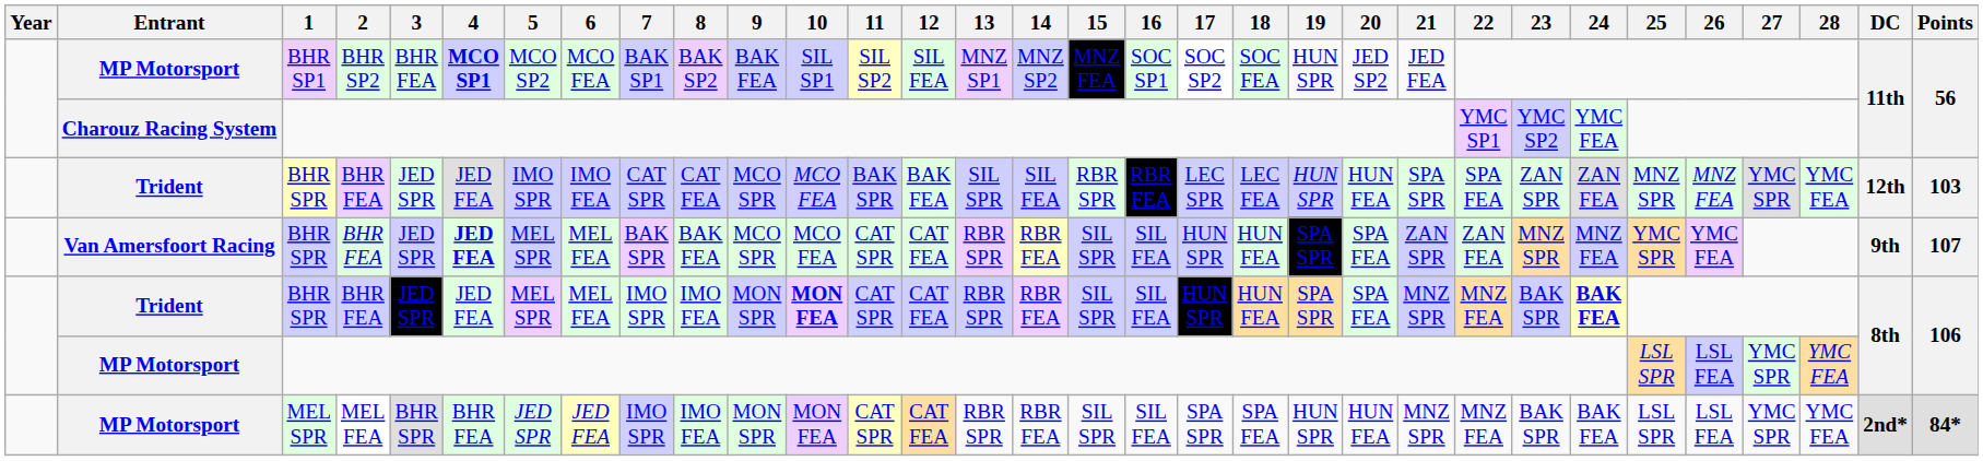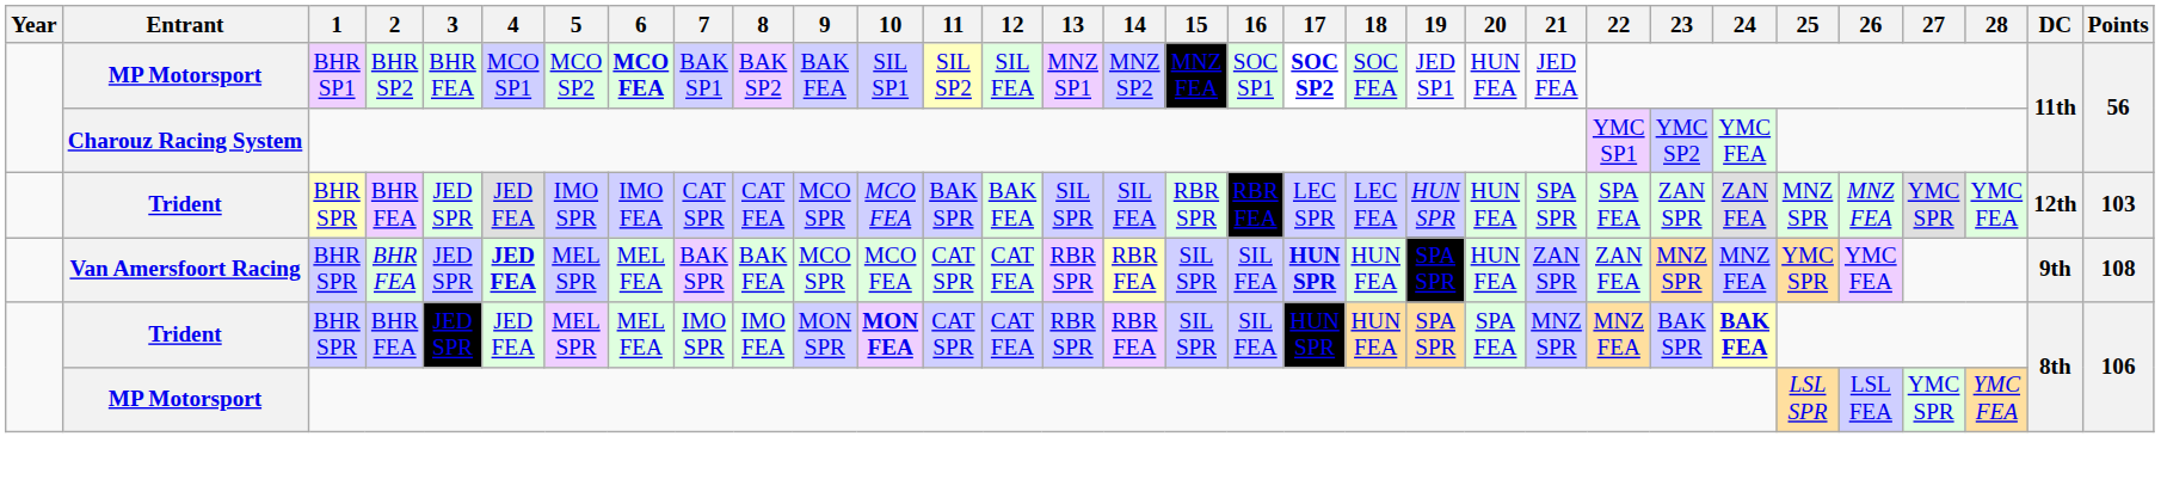 <table class="wikitable" style="text-align:center; font-size:85%;">
 <tr>
 <th scope="col">Year</th>
 <th scope="col">Entrant</th>
 <th scope="col">1</th>
 <th scope="col">2</th>
 <th scope="col">3</th>
 <th scope="col">4</th>
 <th scope="col">5</th>
 <th scope="col">6</th>
 <th scope="col">7</th>
 <th scope="col">8</th>
 <th scope="col">9</th>
 <th scope="col">10</th>
 <th scope="col">11</th>
 <th scope="col">12</th>
 <th scope="col">13</th>
 <th scope="col">14</th>
 <th scope="col">15</th>
 <th scope="col">16</th>
 <th scope="col">17</th>
 <th scope="col">18</th>
 <th scope="col">19</th>
 <th scope="col">20</th>
 <th scope="col">21</th>
 <th scope="col">22</th>
 <th scope="col">23</th>
 <th scope="col">24</th>
 <th scope="col">25</th>
 <th scope="col">26</th>
 <th scope="col">27</th>
 <th scope="col">28</th>
 <th scope="col">DC</th>
 <th scope="col">Points</th>
 </tr>
 <tr>
 <td scope="row" rowspan="2"></td>
 <th nowrap><a href='#'>MP Motorsport</a></th>
 <td style="background:#EFCFFF;"><a href='#'>BHR<br>SP1</a><br></td>
 <td style="background:#DFFFDF;"><a href='#'>BHR<br>SP2</a><br></td>
 <td style="background:#DFFFDF;"><a href='#'>BHR<br>FEA</a><br></td>
-<td style="background:#CFCFFF;"><strong><a href='#'>MCO<br>SP1</a><br></strong></td>
+<td style="background:#CFCFFF;"><a href='#'>MCO<br>SP1</a><br></td>
 <td style="background:#DFFFDF;"><a href='#'>MCO<br>SP2</a><br></td>
-<td style="background:#DFFFDF;"><a href='#'>MCO<br>FEA</a><br></td>
+<td style="background:#DFFFDF;"><strong><a href='#'>MCO<br>FEA</a><br></strong></td>
 <td style="background:#CFCFFF;"><a href='#'>BAK<br>SP1</a><br></td>
 <td style="background:#EFCFFF;"><a href='#'>BAK<br>SP2</a><br></td>
 <td style="background:#CFCFFF;"><a href='#'>BAK<br>FEA</a><br></td>
 <td style="background:#CFCFFF;"><a href='#'>SIL<br>SP1</a><br></td>
 <td style="background:#FFFFBF;"><a href='#'>SIL<br>SP2</a><br></td>
 <td style="background:#DFFFDF;"><a href='#'>SIL<br>FEA</a><br></td>
 <td style="background:#EFCFFF;"><a href='#'>MNZ<br>SP1</a><br></td>
 <td style="background:#CFCFFF;"><a href='#'>MNZ<br>SP2</a><br></td>
 <td style="background:#000000; color:#FFFFFF;"><a href='#'><span>MNZ<br>FEA</span></a><br></td>
 <td style="background:#DFFFDF;"><a href='#'>SOC<br>SP1</a><br></td>
-<td style="background:#FFFFFF;"><a href='#'>SOC<br>SP2</a><br></td>
+<td style="background:#FFFFFF;"><strong><a href='#'>SOC<br>SP2</a><br></strong></td>
 <td style="background:#DFFFDF;"><a href='#'>SOC<br>FEA</a><br></td>
-<td><a href='#'>HUN<br>SPR</a></td>
-<td><a href='#'>JED<br>SP2</a></td>
+<td><a href='#'>JED<br>SP1</a></td>
+<td><a href='#'>HUN<br>FEA</a></td>
 <td><a href='#'>JED<br>FEA</a></td>
 <td colspan=7></td>
 <th rowspan="2">11th</th>
 <th rowspan="2">56</th>
 </tr>
 <tr>
 <th nowrap><a href='#'>Charouz Racing System</a></th>
 <td colspan=21></td>
 <td style="background:#EFCFFF;"><a href='#'>YMC<br>SP1</a><br></td>
 <td style="background:#CFCFFF;"><a href='#'>YMC<br>SP2</a><br></td>
 <td style="background:#DFFFDF;"><a href='#'>YMC<br>FEA</a><br></td>
 <td colspan=4></td>
 </tr>
 <tr>
 <td scope="row"></td>
 <th><a href='#'>Trident</a></th>
 <td style="background:#FFFFBF;"><a href='#'>BHR<br>SPR</a><br></td>
 <td style="background:#EFCFFF;"><a href='#'>BHR<br>FEA</a><br></td>
 <td style="background:#DFFFDF;"><a href='#'>JED<br>SPR</a> <br></td>
 <td style="background:#DFDFDF;"><a href='#'>JED<br>FEA</a> <br></td>
 <td style="background:#CFCFFF;"><a href='#'>IMO<br>SPR</a><br></td>
 <td style="background:#CFCFFF;"><a href='#'>IMO<br>FEA</a><br></td>
 <td style="background:#CFCFFF;"><a href='#'>CAT<br>SPR</a><br></td>
 <td style="background:#CFCFFF;"><a href='#'>CAT<br>FEA</a><br></td>
 <td style="background:#CFCFFF;"><a href='#'>MCO<br>SPR</a><br></td>
 <td style="background:#CFCFFF;"><em><a href='#'>MCO<br>FEA</a></em><br></td>
 <td style="background:#CFCFFF;"><a href='#'>BAK<br>SPR</a><br></td>
 <td style="background:#DFFFDF;"><a href='#'>BAK<br>FEA</a><br></td>
 <td style="background:#CFCFFF;"><a href='#'>SIL<br>SPR</a><br></td>
 <td style="background:#CFCFFF;"><a href='#'>SIL<br>FEA</a><br></td>
 <td style="background:#DFFFDF;"><a href='#'>RBR<br>SPR</a><br></td>
 <td style="background:#000000; color:#FFFFFF;"><a href='#'><span>RBR<br>FEA</span></a><br></td>
 <td style="background:#CFCFFF;"><a href='#'>LEC<br>SPR</a><br></td>
 <td style="background:#CFCFFF;"><a href='#'>LEC<br>FEA</a><br></td>
 <td style="background:#CFCFFF;"><em><a href='#'>HUN<br>SPR</a></em><br></td>
 <td style="background:#DFFFDF;"><a href='#'>HUN<br>FEA</a><br></td>
 <td style="background:#DFFFDF;"><a href='#'>SPA<br>SPR</a><br></td>
 <td style="background:#DFFFDF;"><a href='#'>SPA<br>FEA</a><br></td>
 <td style="background:#DFFFDF;"><a href='#'>ZAN<br>SPR</a><br></td>
 <td style="background:#DFDFDF;"><a href='#'>ZAN<br>FEA</a> <br></td>
 <td style="background:#DFFFDF;"><a href='#'>MNZ<br>SPR</a><br></td>
 <td style="background:#DFFFDF;"><a href='#'><em>MNZ<br>FEA</em></a><br></td>
 <td style="background:#DFDFDF;"><a href='#'>YMC<br>SPR</a><br></td>
 <td style="background:#DFFFDF;"><a href='#'>YMC<br>FEA</a><br></td>
 <th>12th</th>
 <th>103</th>
 </tr>
 <tr>
 <td scope="row"></td>
 <th nowrap><a href='#'>Van Amersfoort Racing</a></th>
 <td style="background:#CFCFFF;"><a href='#'>BHR<br>SPR</a><br></td>
 <td style="background:#DFFFDF;"><em><a href='#'>BHR<br>FEA</a></em><br></td>
 <td style="background:#CFCFFF;"><a href='#'>JED<br>SPR</a><br></td>
 <td style="background:#DFFFDF;"><strong><a href='#'>JED<br>FEA</a><br></strong></td>
 <td style="background:#CFCFFF;"><a href='#'>MEL<br>SPR</a><br></td>
 <td style="background:#DFFFDF;"><a href='#'>MEL<br>FEA</a><br></td>
 <td style="background:#EFCFFF;"><a href='#'>BAK<br>SPR</a><br></td>
 <td style="background:#DFFFDF;"><a href='#'>BAK<br>FEA</a><br></td>
 <td style="background:#DFFFDF;"><a href='#'>MCO<br>SPR</a><br></td>
 <td style="background:#DFFFDF;"><a href='#'>MCO<br>FEA</a><br></td>
 <td style="background:#DFFFDF;"><a href='#'>CAT<br>SPR</a><br></td>
 <td style="background:#DFFFDF;"><a href='#'>CAT<br>FEA</a><br></td>
 <td style="background:#EFCFFF;"><a href='#'>RBR<br>SPR</a><br></td>
 <td style="background:#FFFFBF;"><a href='#'>RBR<br>FEA</a><br></td>
 <td style="background:#CFCFFF;"><a href='#'>SIL<br>SPR</a><br></td>
 <td style="background:#CFCFFF;"><a href='#'>SIL<br>FEA</a><br></td>
-<td style="background:#CFCFFF;"><a href='#'>HUN<br>SPR</a><br></td>
+<td style="background:#CFCFFF;"><strong><a href='#'>HUN<br>SPR</a><br></strong></td>
 <td style="background:#DFFFDF;"><a href='#'>HUN<br>FEA</a><br></td>
 <td style="background:#000000; color:#FFFFFF;"><a href='#'><span>SPA<br>SPR</span></a><br></td>
-<td style="background:#DFFFDF;"><a href='#'>SPA<br>FEA</a><br></td>
+<td style="background:#DFFFDF;"><a href='#'>HUN<br>FEA</a><br></td>
 <td style="background:#CFCFFF;"><a href='#'>ZAN<br>SPR</a><br></td>
 <td style="background:#DFFFDF;"><a href='#'>ZAN<br>FEA</a><br></td>
 <td style="background:#FFDF9F;"><a href='#'>MNZ<br>SPR</a><br></td>
 <td style="background:#CFCFFF;"><a href='#'>MNZ<br>FEA</a><br></td>
 <td style="background:#FFDF9F;"><a href='#'>YMC<br>SPR</a><br></td>
 <td style="background:#EFCFFF;"><a href='#'>YMC<br>FEA</a><br></td>
 <td colspan=2></td>
 <th>9th</th>
-<th>107</th>
+<th>108</th>
 </tr>
 <tr>
 <td scope="row" rowspan="2"></td>
 <th><a href='#'>Trident</a></th>
 <td style="background:#CFCFFF;"><a href='#'>BHR<br>SPR</a><br></td>
 <td style="background:#CFCFFF;"><a href='#'>BHR<br>FEA</a><br></td>
 <td style="background:#000000; color:#FFFFFF;"><a href='#'><span>JED<br>SPR</span></a><br></td>
 <td style="background:#DFFFDF;"><a href='#'>JED<br>FEA</a><br></td>
 <td style="background:#EFCFFF;"><a href='#'>MEL<br>SPR</a><br></td>
 <td style="background:#DFFFDF;"><a href='#'>MEL<br>FEA</a><br></td>
 <td style="background:#DFFFDF;"><a href='#'>IMO<br>SPR</a><br></td>
 <td style="background:#DFFFDF;"><a href='#'>IMO<br>FEA</a><br></td>
 <td style="background:#CFCFFF;"><a href='#'>MON<br>SPR</a><br></td>
 <td style="background:#EFCFFF;"><strong><a href='#'>MON<br>FEA</a></strong><br></td>
 <td style="background:#CFCFFF;"><a href='#'>CAT<br>SPR</a><br></td>
 <td style="background:#CFCFFF;"><a href='#'>CAT<br>FEA</a><br></td>
 <td style="background:#CFCFFF;"><a href='#'>RBR<br>SPR</a><br></td>
 <td style="background:#EFCFFF;"><a href='#'>RBR<br>FEA</a><br></td>
 <td style="background:#CFCFFF;"><a href='#'>SIL<br>SPR</a><br></td>
 <td style="background:#CFCFFF;"><a href='#'>SIL<br>FEA</a><br></td>
 <td style="background:#000000; color:#FFFFFF;"><a href='#'><span>HUN<br>SPR</span></a><br></td>
 <td style="background:#FFDF9F;"><a href='#'>HUN<br>FEA</a><br></td>
 <td style="background:#FFDF9F;"><a href='#'>SPA<br>SPR</a><br></td>
 <td style="background:#DFFFDF;"><a href='#'>SPA<br>FEA</a><br></td>
 <td style="background:#CFCFFF;"><a href='#'>MNZ<br>SPR</a><br></td>
 <td style="background:#FFDF9F;"><a href='#'>MNZ<br>FEA</a><br></td>
 <td style="background:#CFCFFF;"><a href='#'>BAK<br>SPR</a><br></td>
 <td style="background:#FFFFBF;"><strong><a href='#'>BAK<br>FEA</a></strong><br></td>
 <td colspan=4></td>
 <th rowspan="2">8th</th>
 <th rowspan="2">106</th>
 </tr>
 <tr>
 <th nowrap><a href='#'>MP Motorsport</a></th>
 <td colspan=24></td>
 <td style="background:#FFDF9F;"><em><a href='#'>LSL<br>SPR</a></em><br></td>
 <td style="background:#CFCFFF;"><a href='#'>LSL<br>FEA</a><br></td>
 <td style="background:#DFFFDF;"><a href='#'>YMC<br>SPR</a><br></td>
 <td style="background:#FFDF9F;"><em><a href='#'>YMC<br>FEA</a></em><br></td>
 </tr>
-<tr>
-<td></td>
-<th nowrap><a href='#'>MP Motorsport</a></th>
-<td style="background:#DFFFDF;"><a href='#'>MEL<br>SPR</a><br></td>
-<td style="background:#FFFFFF;"><a href='#'>MEL<br>FEA</a><br></td>
-<td style="background:#DFDFDF;"><a href='#'>BHR<br>SPR</a><br></td>
-<td style="background:#DFFFDF;"><a href='#'>BHR<br>FEA</a><br></td>
-<td style="background:#DFFFDF;"><em><a href='#'>JED<br>SPR</a></em><br></td>
-<td style="background:#FFFFBF;"><em><a href='#'>JED<br>FEA</a></em><br></td>
-<td style="background:#CFCFFF;"><a href='#'>IMO<br>SPR</a><br></td>
-<td style="background:#DFFFDF;"><a href='#'>IMO<br>FEA</a><br></td>
-<td style="background:#DFFFDF;"><a href='#'>MON<br>SPR</a><br></td>
-<td style="background:#EFCFFF;"><a href='#'>MON<br>FEA</a><br></td>
-<td style="background:#FFFFBF;"><a href='#'>CAT<br>SPR</a><br></td>
-<td style="background:#FFDF9F;"><a href='#'>CAT<br>FEA</a><br></td>
-<td><a href='#'>RBR<br>SPR</a></td>
-<td><a href='#'>RBR<br>FEA</a></td>
-<td><a href='#'>SIL<br>SPR</a></td>
-<td><a href='#'>SIL<br>FEA</a></td>
-<td><a href='#'>SPA<br>SPR</a></td>
-<td><a href='#'>SPA<br>FEA</a></td>
-<td><a href='#'>HUN<br>SPR</a></td>
-<td><a href='#'>HUN<br>FEA</a></td>
-<td><a href='#'>MNZ<br>SPR</a></td>
-<td><a href='#'>MNZ<br>FEA</a></td>
-<td><a href='#'>BAK<br>SPR</a></td>
-<td><a href='#'>BAK<br>FEA</a></td>
-<td><a href='#'>LSL<br>SPR</a></td>
-<td><a href='#'>LSL<br>FEA</a></td>
-<td><a href='#'>YMC<br>SPR</a></td>
-<td><a href='#'>YMC<br>FEA</a></td>
-<th style="background:#DFDFDF;">2nd*</th>
-<th style="background:#DFDFDF;">84*</th>
-</tr>
 </table>
